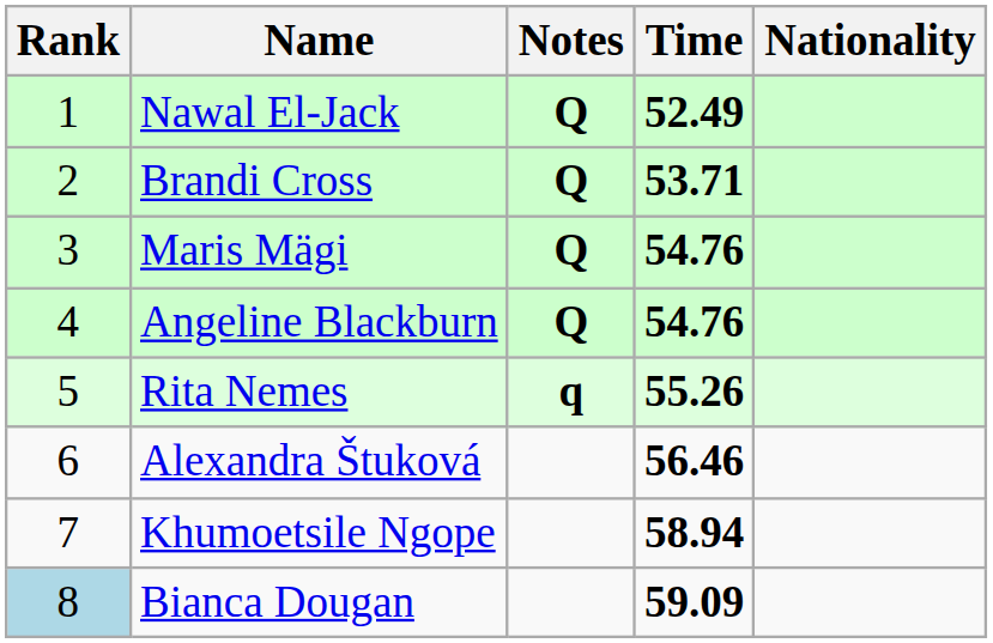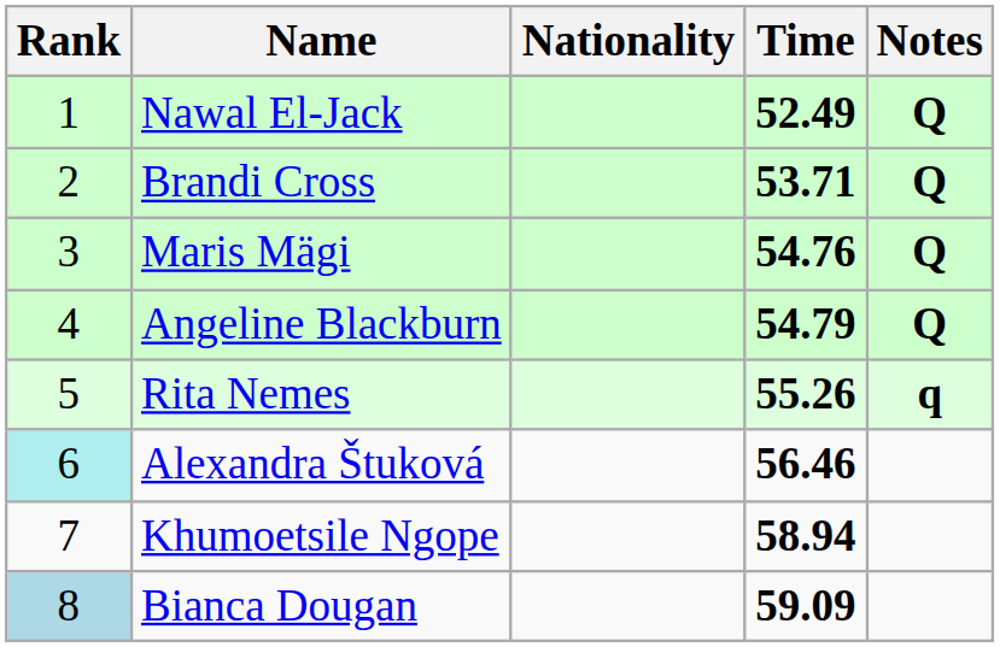 <table class="wikitable sortable" style="text-align:center">
 <tr>
 <th>Rank</th>
 <th>Name</th>
+<th>Nationality</th>
+<th>Time</th>
 <th>Notes</th>
-<th>Time</th>
-<th>Nationality</th>
 </tr>
 <tr bgcolor=ccffcc>
 <td>1</td>
 <td align=left><a href='#'>Nawal El-Jack</a></td>
+<td align=left></td>
+<td><strong>52.49</strong></td>
 <td><strong>Q</strong></td>
-<td><strong>52.49</strong></td>
-<td align=left></td>
 </tr>
 <tr bgcolor=ccffcc>
 <td>2</td>
 <td align=left><a href='#'>Brandi Cross</a></td>
+<td align=left></td>
+<td><strong>53.71</strong></td>
 <td><strong>Q</strong></td>
-<td><strong>53.71</strong></td>
-<td align=left></td>
 </tr>
 <tr bgcolor=ccffcc>
 <td>3</td>
 <td align=left><a href='#'>Maris Mägi</a></td>
+<td align=left></td>
+<td><strong>54.76</strong></td>
 <td><strong>Q</strong></td>
-<td><strong>54.76</strong></td>
-<td align=left></td>
 </tr>
 <tr bgcolor=ccffcc>
 <td>4</td>
 <td align=left><a href='#'>Angeline Blackburn</a></td>
+<td align=left></td>
+<td><strong>54.79</strong></td>
 <td><strong>Q</strong></td>
-<td><strong>54.76</strong></td>
-<td align=left></td>
 </tr>
 <tr bgcolor=ddffdd>
 <td>5</td>
 <td align=left><a href='#'>Rita Nemes</a></td>
+<td align=left></td>
+<td><strong>55.26</strong></td>
 <td><strong>q</strong></td>
-<td><strong>55.26</strong></td>
-<td align=left></td>
 </tr>
 <tr>
-<td>6</td>
+<td style="background: paleturquoise;">6</td>
 <td align=left><a href='#'>Alexandra Štuková</a></td>
+<td align=left></td>
+<td><strong>56.46</strong></td>
 <td></td>
-<td><strong>56.46</strong></td>
-<td align=left></td>
 </tr>
 <tr>
 <td>7</td>
 <td align=left><a href='#'>Khumoetsile Ngope</a></td>
+<td align=left></td>
+<td><strong>58.94</strong></td>
 <td></td>
-<td><strong>58.94</strong></td>
-<td align=left></td>
 </tr>
 <tr>
 <td style="background: lightblue;">8</td>
 <td align=left><a href='#'>Bianca Dougan</a></td>
+<td align=left></td>
+<td><strong>59.09</strong></td>
 <td></td>
-<td><strong>59.09</strong></td>
-<td align=left></td>
 </tr>
 </table>
